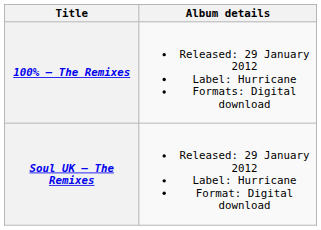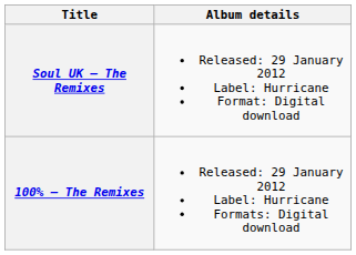 <table class="wikitable plainrowheaders" style=text-align:center;>
 <tr>
 <th scope="col" style="width:12em;">Title</th>
 <th scope="col" style="width:16em;">Album details</th>
 </tr>
 <tr>
+<th scope="row"><em><a href='#'>Soul UK – The Remixes</a></em></th>
+<td><br><ul><li>Released: 29 January 2012</li><li>Label: Hurricane</li><li>Format: Digital download</li></ul></td>
+</tr>
+<tr>
 <th scope="row"><em><a href='#'>100% – The Remixes</a></em></th>
 <td><br><ul><li>Released: 29 January 2012</li><li>Label: Hurricane</li><li>Formats: Digital download</li></ul></td>
 </tr>
-<tr>
-<th scope="row"><em><a href='#'>Soul UK – The Remixes</a></em></th>
-<td><br><ul><li>Released: 29 January 2012</li><li>Label: Hurricane</li><li>Format: Digital download</li></ul></td>
-</tr>
 </table>
